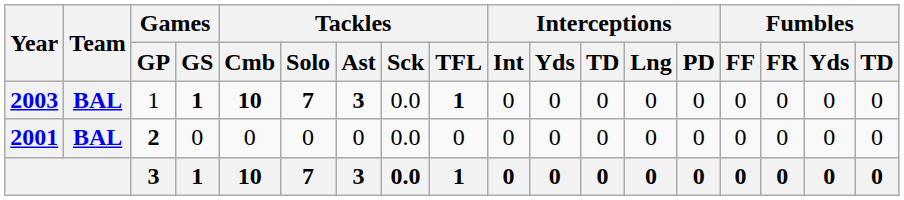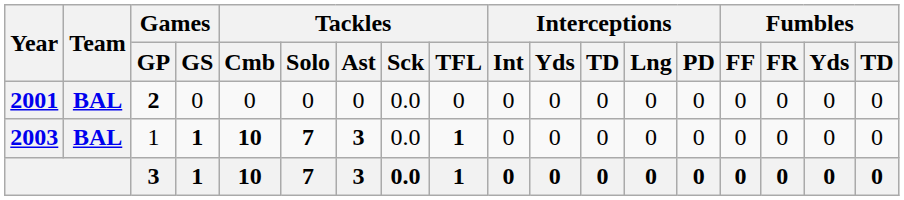 <table class="wikitable" style="text-align:center">
 <tr>
 <th rowspan="2">Year</th>
 <th rowspan="2">Team</th>
 <th colspan="2">Games</th>
 <th colspan="5">Tackles</th>
 <th colspan="5">Interceptions</th>
 <th colspan="4">Fumbles</th>
 </tr>
 <tr>
 <th>GP</th>
 <th>GS</th>
 <th>Cmb</th>
 <th>Solo</th>
 <th>Ast</th>
 <th>Sck</th>
 <th>TFL</th>
 <th>Int</th>
 <th>Yds</th>
 <th>TD</th>
 <th>Lng</th>
 <th>PD</th>
 <th>FF</th>
 <th>FR</th>
 <th>Yds</th>
 <th>TD</th>
 </tr>
 <tr>
-<th><a href='#'>2003</a></th>
+<th><a href='#'>2001</a></th>
 <th><a href='#'>BAL</a></th>
-<td>1</td>
-<td><strong>1</strong></td>
-<td><strong>10</strong></td>
-<td><strong>7</strong></td>
-<td><strong>3</strong></td>
+<td><strong>2</strong></td>
+<td>0</td>
+<td>0</td>
+<td>0</td>
+<td>0</td>
 <td>0.0</td>
-<td><strong>1</strong></td>
+<td>0</td>
 <td>0</td>
 <td>0</td>
 <td>0</td>
 <td>0</td>
 <td>0</td>
 <td>0</td>
 <td>0</td>
 <td>0</td>
 <td>0</td>
 </tr>
 <tr>
-<th><a href='#'>2001</a></th>
+<th><a href='#'>2003</a></th>
 <th><a href='#'>BAL</a></th>
-<td><strong>2</strong></td>
-<td>0</td>
-<td>0</td>
-<td>0</td>
-<td>0</td>
+<td>1</td>
+<td><strong>1</strong></td>
+<td><strong>10</strong></td>
+<td><strong>7</strong></td>
+<td><strong>3</strong></td>
 <td>0.0</td>
-<td>0</td>
+<td><strong>1</strong></td>
 <td>0</td>
 <td>0</td>
 <td>0</td>
 <td>0</td>
 <td>0</td>
 <td>0</td>
 <td>0</td>
 <td>0</td>
 <td>0</td>
 </tr>
 <tr>
 <th colspan="2"></th>
 <th>3</th>
 <th>1</th>
 <th>10</th>
 <th>7</th>
 <th>3</th>
 <th>0.0</th>
 <th>1</th>
 <th>0</th>
 <th>0</th>
 <th>0</th>
 <th>0</th>
 <th>0</th>
 <th>0</th>
 <th>0</th>
 <th>0</th>
 <th>0</th>
 </tr>
 </table>
